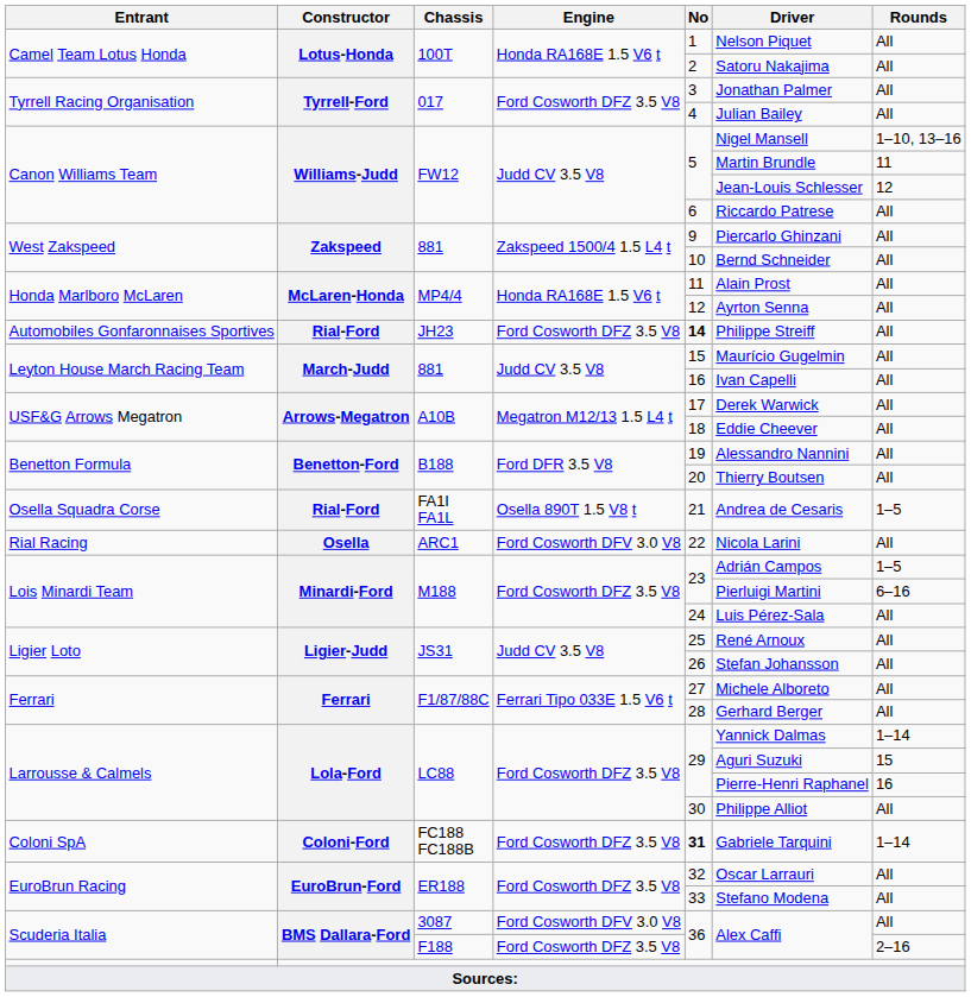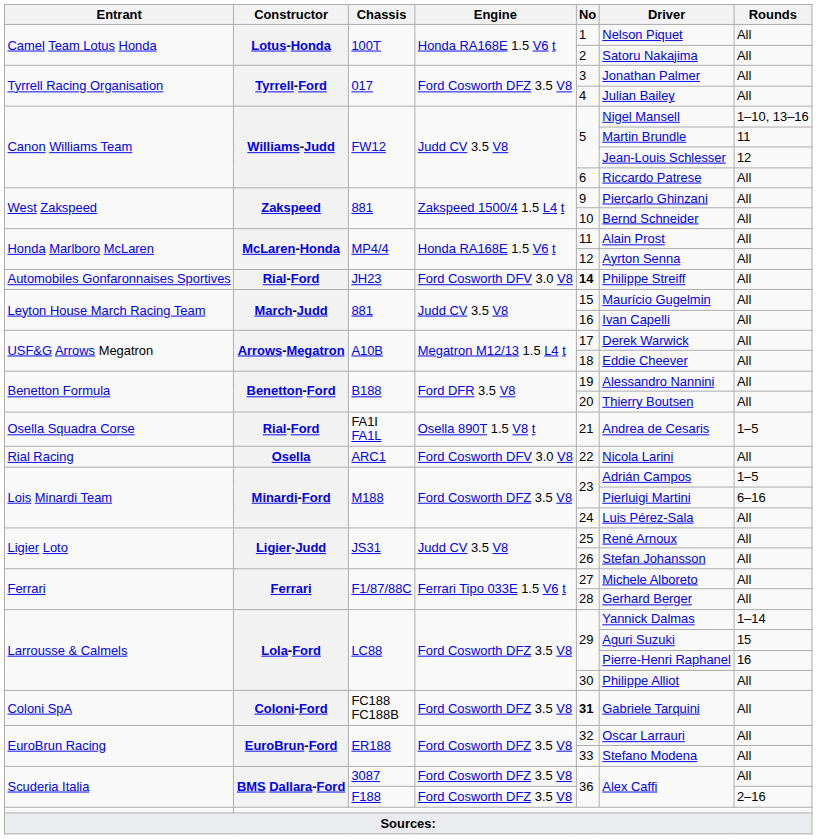 <table class="wikitable sortable" style="font-size: 85%">
 <tr>
 <th>Entrant</th>
 <th>Constructor</th>
 <th>Chassis</th>
 <th>Engine</th>
 <th>No</th>
 <th>Driver</th>
 <th>Rounds</th>
 </tr>
 <tr>
 <td rowspan="2"> <a href='#'>Camel</a> <a href='#'>Team Lotus</a> <a href='#'>Honda</a></td>
 <th rowspan="2"><a href='#'>Lotus</a>-<a href='#'>Honda</a></th>
 <td rowspan="2"><a href='#'>100T</a></td>
 <td rowspan="2"><a href='#'>Honda RA168E</a> 1.5 <a href='#'>V6</a> <a href='#'>t</a></td>
 <td>1</td>
 <td> <a href='#'>Nelson Piquet</a></td>
 <td>All</td>
 </tr>
 <tr>
 <td>2</td>
 <td> <a href='#'>Satoru Nakajima</a></td>
 <td>All</td>
 </tr>
 <tr>
 <td rowspan="2"> <a href='#'>Tyrrell Racing Organisation</a></td>
 <th rowspan="2"><a href='#'>Tyrrell</a>-<a href='#'>Ford</a></th>
 <td rowspan="2"><a href='#'>017</a></td>
 <td rowspan="2"><a href='#'>Ford Cosworth DFZ</a> 3.5 <a href='#'>V8</a></td>
 <td>3</td>
 <td> <a href='#'>Jonathan Palmer</a></td>
 <td>All</td>
 </tr>
 <tr>
 <td>4</td>
 <td> <a href='#'>Julian Bailey</a></td>
 <td>All</td>
 </tr>
 <tr>
 <td rowspan="4"> <a href='#'>Canon</a> <a href='#'>Williams Team</a></td>
 <th rowspan="4"><a href='#'>Williams</a>-<a href='#'>Judd</a></th>
 <td rowspan="4"><a href='#'>FW12</a></td>
 <td rowspan="4"><a href='#'>Judd CV</a> 3.5 <a href='#'>V8</a></td>
 <td rowspan="3">5</td>
 <td> <a href='#'>Nigel Mansell</a></td>
 <td>1–10, 13–16</td>
 </tr>
 <tr>
 <td> <a href='#'>Martin Brundle</a></td>
 <td>11</td>
 </tr>
 <tr>
 <td> <a href='#'>Jean-Louis Schlesser</a></td>
 <td>12</td>
 </tr>
 <tr>
 <td>6</td>
 <td> <a href='#'>Riccardo Patrese</a></td>
 <td>All</td>
 </tr>
 <tr>
 <td rowspan="2"> <a href='#'>West</a> <a href='#'>Zakspeed</a></td>
 <th rowspan="2"><a href='#'>Zakspeed</a></th>
 <td rowspan="2"><a href='#'>881</a></td>
 <td rowspan="2"><a href='#'>Zakspeed 1500/4</a> 1.5 <a href='#'>L4</a> <a href='#'>t</a></td>
 <td>9</td>
 <td> <a href='#'>Piercarlo Ghinzani</a></td>
 <td>All</td>
 </tr>
 <tr>
 <td>10</td>
 <td> <a href='#'>Bernd Schneider</a></td>
 <td>All</td>
 </tr>
 <tr>
 <td rowspan="2"> <a href='#'>Honda</a> <a href='#'>Marlboro</a> <a href='#'>McLaren</a></td>
 <th rowspan="2"><a href='#'>McLaren</a>-<a href='#'>Honda</a></th>
 <td rowspan="2"><a href='#'>MP4/4</a></td>
 <td rowspan="2"><a href='#'>Honda RA168E</a> 1.5 <a href='#'>V6</a> <a href='#'>t</a></td>
 <td>11</td>
 <td> <a href='#'>Alain Prost</a></td>
 <td>All</td>
 </tr>
 <tr>
 <td>12</td>
 <td> <a href='#'>Ayrton Senna</a></td>
 <td>All</td>
 </tr>
 <tr>
 <td nowrap> <a href='#'>Automobiles Gonfaronnaises Sportives</a></td>
 <th><a href='#'>Rial</a>-<a href='#'>Ford</a></th>
 <td><a href='#'>JH23</a></td>
-<td><a href='#'>Ford Cosworth DFZ</a> 3.5 <a href='#'>V8</a></td>
+<td nowrap><a href='#'>Ford Cosworth DFV</a> 3.0 <a href='#'>V8</a></td>
 <td><strong>14</strong></td>
 <td> <a href='#'>Philippe Streiff</a></td>
 <td>All</td>
 </tr>
 <tr>
 <td rowspan="2"> <a href='#'>Leyton House March Racing Team</a></td>
 <th rowspan="2"><a href='#'>March</a>-<a href='#'>Judd</a></th>
 <td rowspan="2"><a href='#'>881</a></td>
 <td rowspan="2"><a href='#'>Judd CV</a> 3.5 <a href='#'>V8</a></td>
 <td>15</td>
 <td> <a href='#'>Maurício Gugelmin</a></td>
 <td>All</td>
 </tr>
 <tr>
 <td>16</td>
 <td> <a href='#'>Ivan Capelli</a></td>
 <td>All</td>
 </tr>
 <tr>
 <td rowspan="2"> <a href='#'>USF&G</a> <a href='#'>Arrows</a> Megatron</td>
 <th rowspan="2"><a href='#'>Arrows</a>-<a href='#'>Megatron</a></th>
 <td rowspan="2"><a href='#'>A10B</a></td>
 <td rowspan="2"><a href='#'>Megatron M12/13</a> 1.5 <a href='#'>L4</a> <a href='#'>t</a></td>
 <td>17</td>
 <td> <a href='#'>Derek Warwick</a></td>
 <td>All</td>
 </tr>
 <tr>
 <td>18</td>
 <td> <a href='#'>Eddie Cheever</a></td>
 <td>All</td>
 </tr>
 <tr>
 <td rowspan="2"> <a href='#'>Benetton Formula</a></td>
 <th rowspan="2"><a href='#'>Benetton</a>-<a href='#'>Ford</a></th>
 <td rowspan="2"><a href='#'>B188</a></td>
 <td rowspan="2"><a href='#'>Ford DFR</a> 3.5 <a href='#'>V8</a></td>
 <td>19</td>
 <td> <a href='#'>Alessandro Nannini</a></td>
 <td>All</td>
 </tr>
 <tr>
 <td>20</td>
 <td> <a href='#'>Thierry Boutsen</a></td>
 <td>All</td>
 </tr>
 <tr>
 <td> <a href='#'>Osella Squadra Corse</a></td>
 <th><a href='#'>Rial</a>-<a href='#'>Ford</a></th>
 <td>FA1I<br><a href='#'>FA1L</a></td>
 <td><a href='#'>Osella 890T</a> 1.5 <a href='#'>V8</a> <a href='#'>t</a></td>
 <td>21</td>
 <td> <a href='#'>Andrea de Cesaris</a></td>
 <td>1–5</td>
 </tr>
 <tr>
 <td> <a href='#'>Rial Racing</a></td>
 <th><a href='#'>Osella</a></th>
 <td><a href='#'>ARC1</a></td>
 <td nowrap><a href='#'>Ford Cosworth DFV</a> 3.0 <a href='#'>V8</a></td>
 <td>22</td>
 <td> <a href='#'>Nicola Larini</a></td>
 <td>All</td>
 </tr>
 <tr>
 <td rowspan="3"> <a href='#'>Lois</a> <a href='#'>Minardi Team</a></td>
 <th rowspan="3"><a href='#'>Minardi</a>-<a href='#'>Ford</a></th>
 <td rowspan="3"><a href='#'>M188</a></td>
 <td rowspan="3"><a href='#'>Ford Cosworth DFZ</a> 3.5 <a href='#'>V8</a></td>
 <td rowspan="2">23</td>
 <td> <a href='#'>Adrián Campos</a></td>
 <td>1–5</td>
 </tr>
 <tr>
 <td> <a href='#'>Pierluigi Martini</a></td>
 <td>6–16</td>
 </tr>
 <tr>
 <td>24</td>
 <td> <a href='#'>Luis Pérez-Sala</a></td>
 <td>All</td>
 </tr>
 <tr>
 <td rowspan="2"> <a href='#'>Ligier</a> <a href='#'>Loto</a></td>
 <th rowspan="2"><a href='#'>Ligier</a>-<a href='#'>Judd</a></th>
 <td rowspan="2"><a href='#'>JS31</a></td>
 <td rowspan="2"><a href='#'>Judd CV</a> 3.5 <a href='#'>V8</a></td>
 <td>25</td>
 <td> <a href='#'>René Arnoux</a></td>
 <td>All</td>
 </tr>
 <tr>
 <td>26</td>
 <td> <a href='#'>Stefan Johansson</a></td>
 <td>All</td>
 </tr>
 <tr>
 <td rowspan="2"> <a href='#'>Ferrari</a></td>
 <th rowspan="2"><a href='#'>Ferrari</a></th>
 <td rowspan="2"><a href='#'>F1/87/88C</a></td>
 <td rowspan="2"><a href='#'>Ferrari Tipo 033E</a> 1.5 <a href='#'>V6</a> <a href='#'>t</a></td>
 <td>27</td>
 <td> <a href='#'>Michele Alboreto</a></td>
 <td>All</td>
 </tr>
 <tr>
 <td>28</td>
 <td> <a href='#'>Gerhard Berger</a></td>
 <td>All</td>
 </tr>
 <tr>
 <td rowspan="4"> <a href='#'>Larrousse & Calmels</a></td>
 <th rowspan="4"><a href='#'>Lola</a>-<a href='#'>Ford</a></th>
 <td rowspan="4"><a href='#'>LC88</a></td>
 <td rowspan="4"><a href='#'>Ford Cosworth DFZ</a> 3.5 <a href='#'>V8</a></td>
 <td rowspan="3">29</td>
 <td> <a href='#'>Yannick Dalmas</a></td>
 <td>1–14</td>
 </tr>
 <tr>
 <td> <a href='#'>Aguri Suzuki</a></td>
 <td>15</td>
 </tr>
 <tr>
 <td nowrap> <a href='#'>Pierre-Henri Raphanel</a></td>
 <td>16</td>
 </tr>
 <tr>
 <td>30</td>
 <td> <a href='#'>Philippe Alliot</a></td>
 <td>All</td>
 </tr>
 <tr>
 <td> <a href='#'>Coloni SpA</a></td>
 <th><a href='#'>Coloni</a>-<a href='#'>Ford</a></th>
 <td>FC188<br>FC188B</td>
 <td><a href='#'>Ford Cosworth DFZ</a> 3.5 <a href='#'>V8</a></td>
 <td><strong>31</strong></td>
 <td> <a href='#'>Gabriele Tarquini</a></td>
-<td>1–14</td>
+<td>All</td>
 </tr>
 <tr>
 <td rowspan="2"> <a href='#'>EuroBrun Racing</a></td>
 <th rowspan="2"><a href='#'>EuroBrun</a>-<a href='#'>Ford</a></th>
 <td rowspan="2"><a href='#'>ER188</a></td>
 <td rowspan="2"><a href='#'>Ford Cosworth DFZ</a> 3.5 <a href='#'>V8</a></td>
 <td>32</td>
 <td> <a href='#'>Oscar Larrauri</a></td>
 <td>All</td>
 </tr>
 <tr>
 <td>33</td>
 <td> <a href='#'>Stefano Modena</a></td>
 <td>All</td>
 </tr>
 <tr>
 <td rowspan="2"> <a href='#'>Scuderia Italia</a></td>
 <th rowspan="2" nowrap><a href='#'>BMS</a> <a href='#'>Dallara</a>-<a href='#'>Ford</a></th>
 <td><a href='#'>3087</a></td>
-<td nowrap><a href='#'>Ford Cosworth DFV</a> 3.0 <a href='#'>V8</a></td>
+<td><a href='#'>Ford Cosworth DFZ</a> 3.5 <a href='#'>V8</a></td>
 <td rowspan="2">36</td>
 <td rowspan="2"> <a href='#'>Alex Caffi</a></td>
 <td>All</td>
 </tr>
 <tr>
 <td><a href='#'>F188</a></td>
 <td><a href='#'>Ford Cosworth DFZ</a> 3.5 <a href='#'>V8</a></td>
 <td>2–16</td>
 </tr>
 <tr>
 <td></td>
 </tr>
 <tr class="sortbottom">
 <td colspan="7" style="background-color:#EAECF0;text-align:center"><strong>Sources:</strong></td>
 </tr>
 </table>
